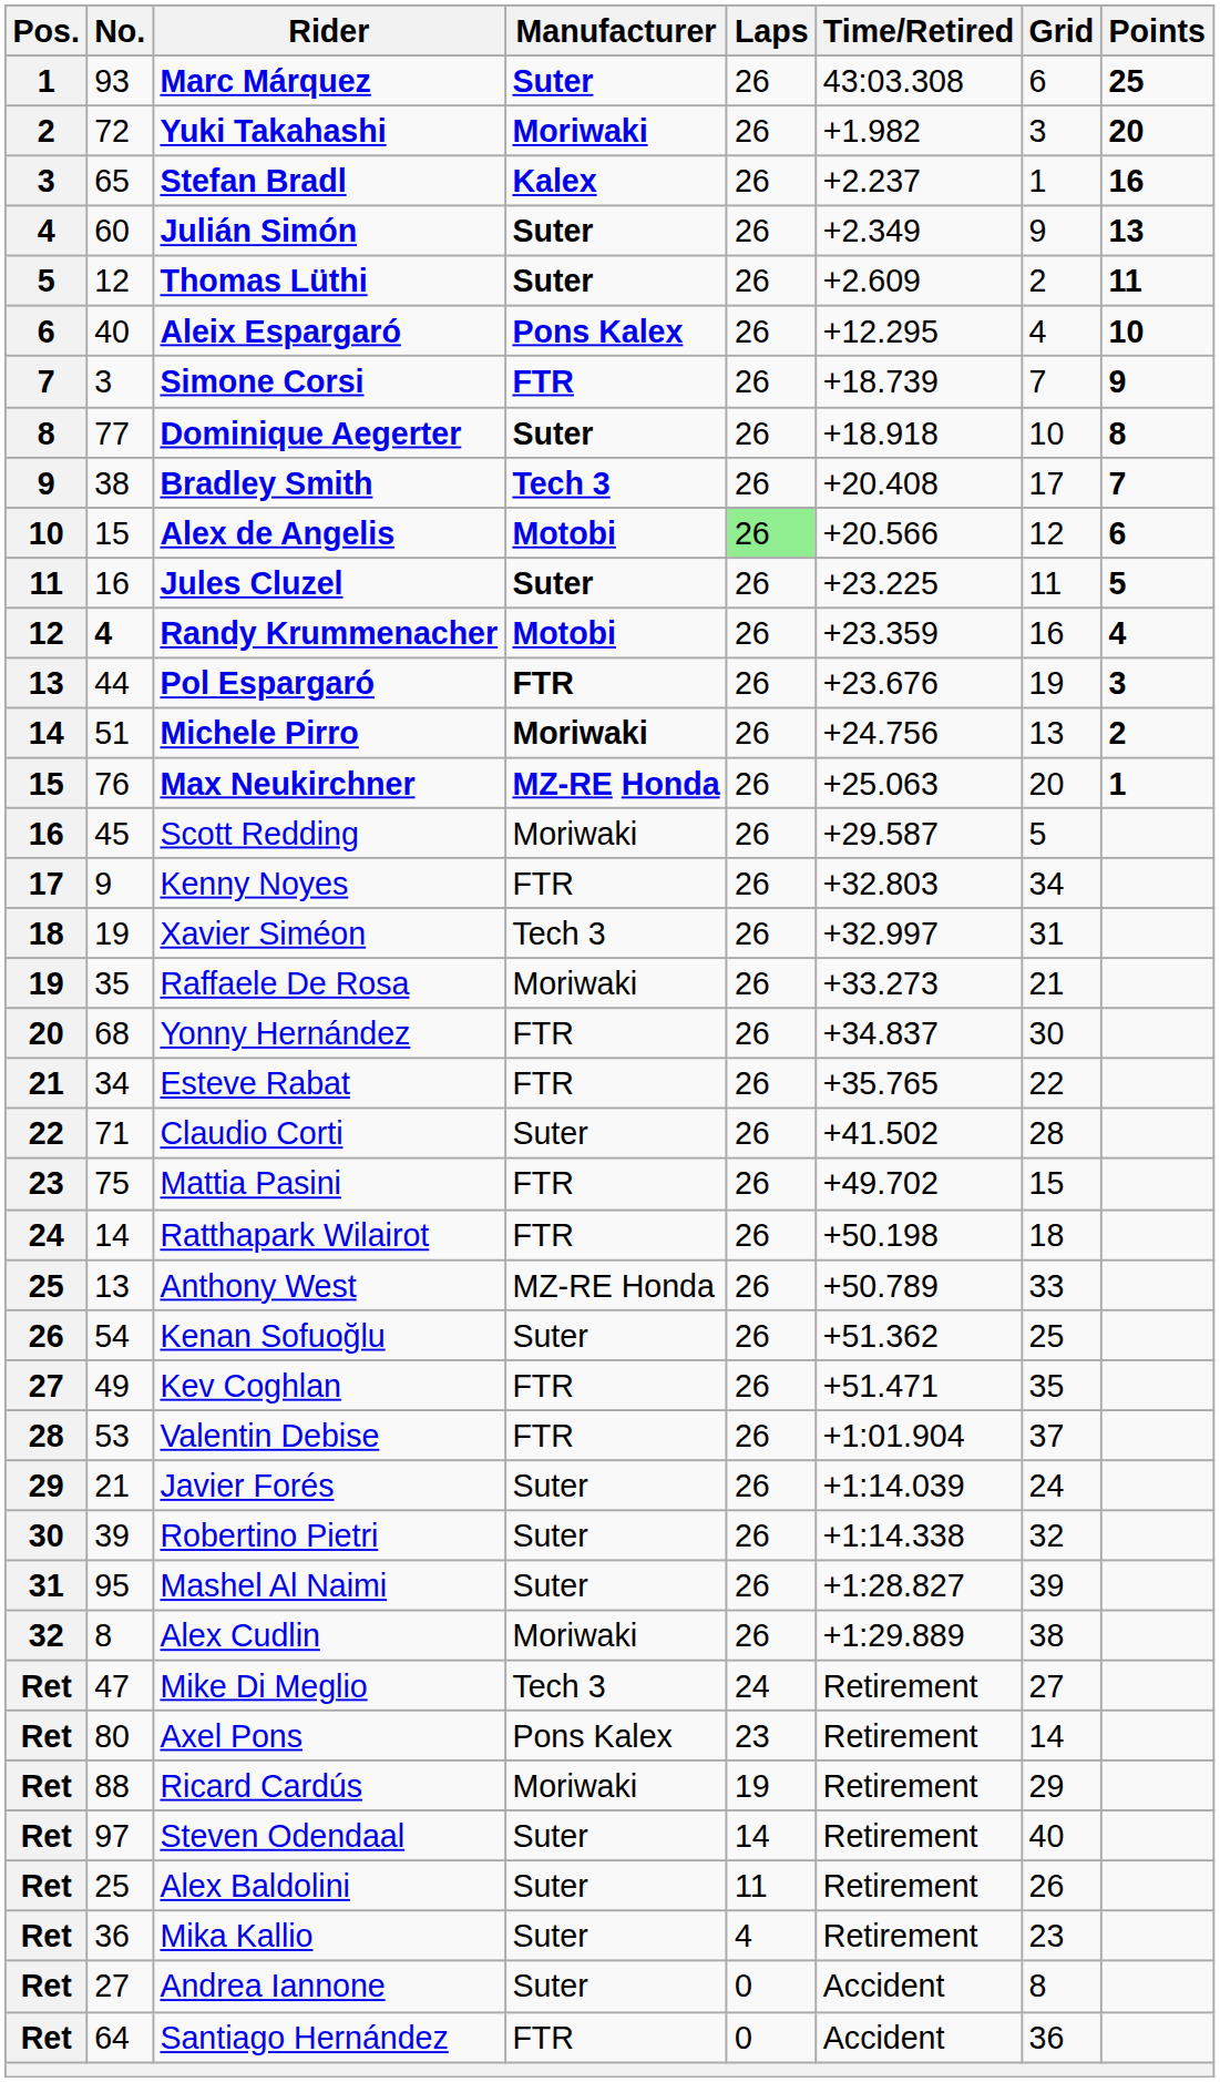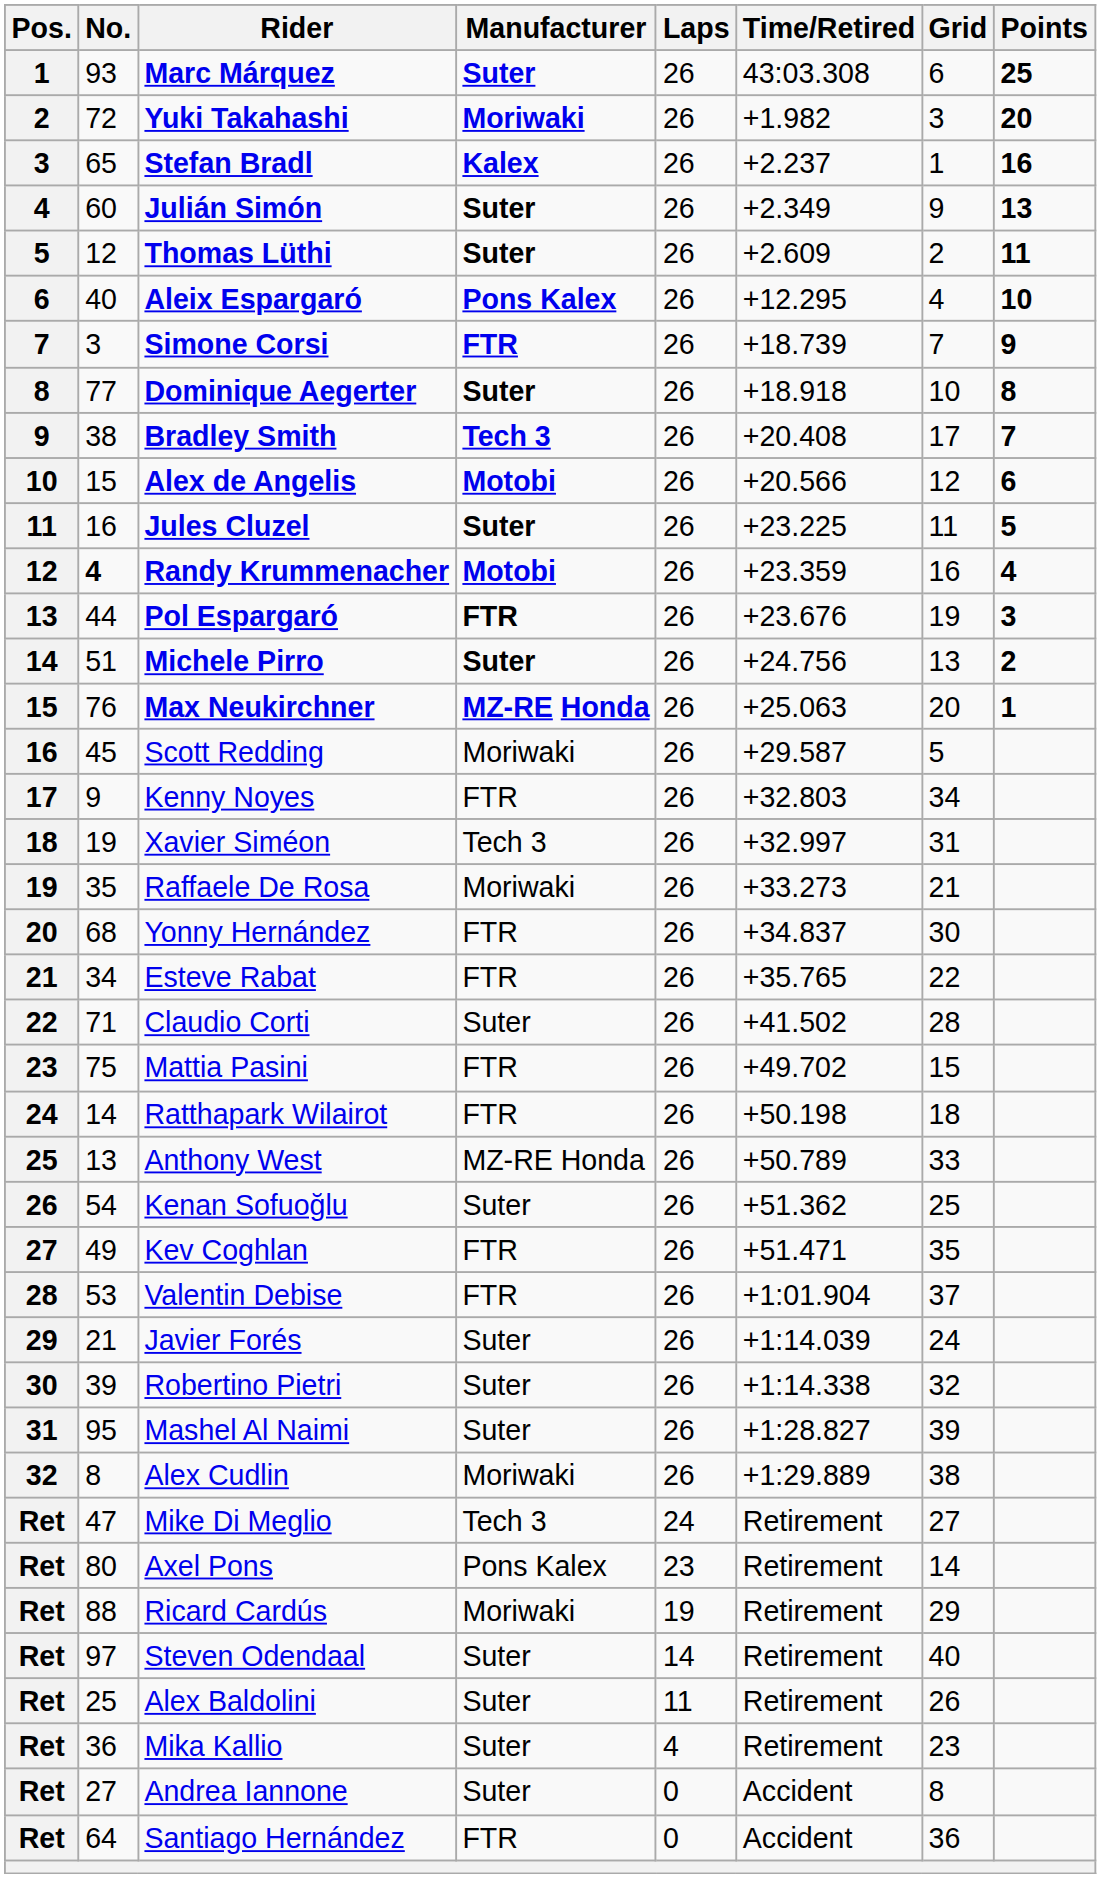 <table class="wikitable" style="font-size: 95%;">
 <tr>
 <th>Pos.</th>
 <th>No.</th>
 <th>Rider</th>
 <th>Manufacturer</th>
 <th>Laps</th>
 <th>Time/Retired</th>
 <th>Grid</th>
 <th>Points</th>
 </tr>
 <tr>
 <th>1</th>
 <td>93</td>
 <td> <strong><a href='#'>Marc Márquez</a></strong></td>
 <td><strong><a href='#'>Suter</a></strong></td>
 <td>26</td>
 <td>43:03.308</td>
 <td>6</td>
 <td><strong>25</strong></td>
 </tr>
 <tr>
 <th>2</th>
 <td>72</td>
 <td> <strong><a href='#'>Yuki Takahashi</a></strong></td>
 <td><strong><a href='#'>Moriwaki</a></strong></td>
 <td>26</td>
 <td>+1.982</td>
 <td>3</td>
 <td><strong>20</strong></td>
 </tr>
 <tr>
 <th>3</th>
 <td>65</td>
 <td> <strong><a href='#'>Stefan Bradl</a></strong></td>
 <td><strong><a href='#'>Kalex</a></strong></td>
 <td>26</td>
 <td>+2.237</td>
 <td>1</td>
 <td><strong>16</strong></td>
 </tr>
 <tr>
 <th>4</th>
 <td>60</td>
 <td> <strong><a href='#'>Julián Simón</a></strong></td>
 <td><strong>Suter</strong></td>
 <td>26</td>
 <td>+2.349</td>
 <td>9</td>
 <td><strong>13</strong></td>
 </tr>
 <tr>
 <th>5</th>
 <td>12</td>
 <td> <strong><a href='#'>Thomas Lüthi</a></strong></td>
 <td><strong>Suter</strong></td>
 <td>26</td>
 <td>+2.609</td>
 <td>2</td>
 <td><strong>11</strong></td>
 </tr>
 <tr>
 <th>6</th>
 <td>40</td>
 <td> <strong><a href='#'>Aleix Espargaró</a></strong></td>
 <td><strong><a href='#'>Pons Kalex</a></strong></td>
 <td>26</td>
 <td>+12.295</td>
 <td>4</td>
 <td><strong>10</strong></td>
 </tr>
 <tr>
 <th>7</th>
 <td>3</td>
 <td> <strong><a href='#'>Simone Corsi</a></strong></td>
 <td><strong><a href='#'>FTR</a></strong></td>
 <td>26</td>
 <td>+18.739</td>
 <td>7</td>
 <td><strong>9</strong></td>
 </tr>
 <tr>
 <th>8</th>
 <td>77</td>
 <td> <strong><a href='#'>Dominique Aegerter</a></strong></td>
 <td><strong>Suter</strong></td>
 <td>26</td>
 <td>+18.918</td>
 <td>10</td>
 <td><strong>8</strong></td>
 </tr>
 <tr>
 <th>9</th>
 <td>38</td>
 <td> <strong><a href='#'>Bradley Smith</a></strong></td>
 <td><strong><a href='#'>Tech 3</a></strong></td>
 <td>26</td>
 <td>+20.408</td>
 <td>17</td>
 <td><strong>7</strong></td>
 </tr>
 <tr>
 <th>10</th>
 <td>15</td>
 <td> <strong><a href='#'>Alex de Angelis</a></strong></td>
 <td><strong><a href='#'>Motobi</a></strong></td>
-<td style="background: lightgreen;">26</td>
+<td>26</td>
 <td>+20.566</td>
 <td>12</td>
 <td><strong>6</strong></td>
 </tr>
 <tr>
 <th>11</th>
 <td>16</td>
 <td> <strong><a href='#'>Jules Cluzel</a></strong></td>
 <td><strong>Suter</strong></td>
 <td>26</td>
 <td>+23.225</td>
 <td>11</td>
 <td><strong>5</strong></td>
 </tr>
 <tr>
 <th>12</th>
 <td><strong>4</strong></td>
 <td> <strong><a href='#'>Randy Krummenacher</a></strong></td>
 <td><strong><a href='#'>Motobi</a></strong></td>
 <td>26</td>
 <td>+23.359</td>
 <td>16</td>
 <td><strong>4</strong></td>
 </tr>
 <tr>
 <th>13</th>
 <td>44</td>
 <td> <strong><a href='#'>Pol Espargaró</a></strong></td>
 <td><strong>FTR</strong></td>
 <td>26</td>
 <td>+23.676</td>
 <td>19</td>
 <td><strong>3</strong></td>
 </tr>
 <tr>
 <th>14</th>
 <td>51</td>
 <td> <strong><a href='#'>Michele Pirro</a></strong></td>
-<td><strong>Moriwaki</strong></td>
+<td><strong>Suter</strong></td>
 <td>26</td>
 <td>+24.756</td>
 <td>13</td>
 <td><strong>2</strong></td>
 </tr>
 <tr>
 <th>15</th>
 <td>76</td>
 <td> <strong><a href='#'>Max Neukirchner</a></strong></td>
 <td><strong><a href='#'>MZ-RE</a> <a href='#'>Honda</a></strong></td>
 <td>26</td>
 <td>+25.063</td>
 <td>20</td>
 <td><strong>1</strong></td>
 </tr>
 <tr>
 <th>16</th>
 <td>45</td>
 <td> <a href='#'>Scott Redding</a></td>
 <td>Moriwaki</td>
 <td>26</td>
 <td>+29.587</td>
 <td>5</td>
 <td></td>
 </tr>
 <tr>
 <th>17</th>
 <td>9</td>
 <td> <a href='#'>Kenny Noyes</a></td>
 <td>FTR</td>
 <td>26</td>
 <td>+32.803</td>
 <td>34</td>
 <td></td>
 </tr>
 <tr>
 <th>18</th>
 <td>19</td>
 <td> <a href='#'>Xavier Siméon</a></td>
 <td>Tech 3</td>
 <td>26</td>
 <td>+32.997</td>
 <td>31</td>
 <td></td>
 </tr>
 <tr>
 <th>19</th>
 <td>35</td>
 <td> <a href='#'>Raffaele De Rosa</a></td>
 <td>Moriwaki</td>
 <td>26</td>
 <td>+33.273</td>
 <td>21</td>
 <td></td>
 </tr>
 <tr>
 <th>20</th>
 <td>68</td>
 <td> <a href='#'>Yonny Hernández</a></td>
 <td>FTR</td>
 <td>26</td>
 <td>+34.837</td>
 <td>30</td>
 <td></td>
 </tr>
 <tr>
 <th>21</th>
 <td>34</td>
 <td> <a href='#'>Esteve Rabat</a></td>
 <td>FTR</td>
 <td>26</td>
 <td>+35.765</td>
 <td>22</td>
 <td></td>
 </tr>
 <tr>
 <th>22</th>
 <td>71</td>
 <td> <a href='#'>Claudio Corti</a></td>
 <td>Suter</td>
 <td>26</td>
 <td>+41.502</td>
 <td>28</td>
 <td></td>
 </tr>
 <tr>
 <th>23</th>
 <td>75</td>
 <td> <a href='#'>Mattia Pasini</a></td>
 <td>FTR</td>
 <td>26</td>
 <td>+49.702</td>
 <td>15</td>
 <td></td>
 </tr>
 <tr>
 <th>24</th>
 <td>14</td>
 <td> <a href='#'>Ratthapark Wilairot</a></td>
 <td>FTR</td>
 <td>26</td>
 <td>+50.198</td>
 <td>18</td>
 <td></td>
 </tr>
 <tr>
 <th>25</th>
 <td>13</td>
 <td> <a href='#'>Anthony West</a></td>
 <td>MZ-RE Honda</td>
 <td>26</td>
 <td>+50.789</td>
 <td>33</td>
 <td></td>
 </tr>
 <tr>
 <th>26</th>
 <td>54</td>
 <td> <a href='#'>Kenan Sofuoğlu</a></td>
 <td>Suter</td>
 <td>26</td>
 <td>+51.362</td>
 <td>25</td>
 <td></td>
 </tr>
 <tr>
 <th>27</th>
 <td>49</td>
 <td> <a href='#'>Kev Coghlan</a></td>
 <td>FTR</td>
 <td>26</td>
 <td>+51.471</td>
 <td>35</td>
 <td></td>
 </tr>
 <tr>
 <th>28</th>
 <td>53</td>
 <td> <a href='#'>Valentin Debise</a></td>
 <td>FTR</td>
 <td>26</td>
 <td>+1:01.904</td>
 <td>37</td>
 <td></td>
 </tr>
 <tr>
 <th>29</th>
 <td>21</td>
 <td> <a href='#'>Javier Forés</a></td>
 <td>Suter</td>
 <td>26</td>
 <td>+1:14.039</td>
 <td>24</td>
 <td></td>
 </tr>
 <tr>
 <th>30</th>
 <td>39</td>
 <td> <a href='#'>Robertino Pietri</a></td>
 <td>Suter</td>
 <td>26</td>
 <td>+1:14.338</td>
 <td>32</td>
 <td></td>
 </tr>
 <tr>
 <th>31</th>
 <td>95</td>
 <td> <a href='#'>Mashel Al Naimi</a></td>
 <td>Suter</td>
 <td>26</td>
 <td>+1:28.827</td>
 <td>39</td>
 <td></td>
 </tr>
 <tr>
 <th>32</th>
 <td>8</td>
 <td> <a href='#'>Alex Cudlin</a></td>
 <td>Moriwaki</td>
 <td>26</td>
 <td>+1:29.889</td>
 <td>38</td>
 <td></td>
 </tr>
 <tr>
 <th>Ret</th>
 <td>47</td>
 <td> <a href='#'>Mike Di Meglio</a></td>
 <td>Tech 3</td>
 <td>24</td>
 <td>Retirement</td>
 <td>27</td>
 <td></td>
 </tr>
 <tr>
 <th>Ret</th>
 <td>80</td>
 <td> <a href='#'>Axel Pons</a></td>
 <td>Pons Kalex</td>
 <td>23</td>
 <td>Retirement</td>
 <td>14</td>
 <td></td>
 </tr>
 <tr>
 <th>Ret</th>
 <td>88</td>
 <td> <a href='#'>Ricard Cardús</a></td>
 <td>Moriwaki</td>
 <td>19</td>
 <td>Retirement</td>
 <td>29</td>
 <td></td>
 </tr>
 <tr>
 <th>Ret</th>
 <td>97</td>
 <td> <a href='#'>Steven Odendaal</a></td>
 <td>Suter</td>
 <td>14</td>
 <td>Retirement</td>
 <td>40</td>
 <td></td>
 </tr>
 <tr>
 <th>Ret</th>
 <td>25</td>
 <td> <a href='#'>Alex Baldolini</a></td>
 <td>Suter</td>
 <td>11</td>
 <td>Retirement</td>
 <td>26</td>
 <td></td>
 </tr>
 <tr>
 <th>Ret</th>
 <td>36</td>
 <td> <a href='#'>Mika Kallio</a></td>
 <td>Suter</td>
 <td>4</td>
 <td>Retirement</td>
 <td>23</td>
 <td></td>
 </tr>
 <tr>
 <th>Ret</th>
 <td>27</td>
 <td> <a href='#'>Andrea Iannone</a></td>
 <td>Suter</td>
 <td>0</td>
 <td>Accident</td>
 <td>8</td>
 <td></td>
 </tr>
 <tr>
 <th>Ret</th>
 <td>64</td>
 <td> <a href='#'>Santiago Hernández</a></td>
 <td>FTR</td>
 <td>0</td>
 <td>Accident</td>
 <td>36</td>
 <td></td>
 </tr>
 <tr>
 <th colspan=8></th>
 </tr>
 <tr>
 </tr>
 </table>
